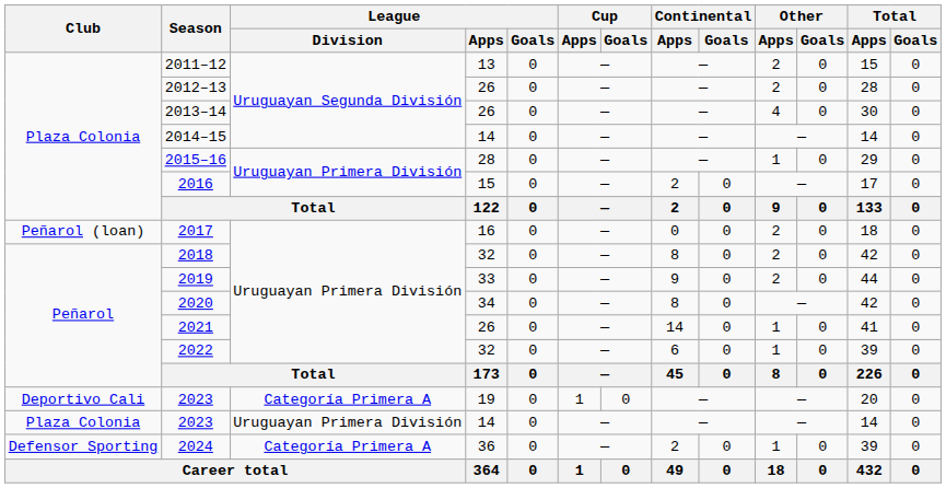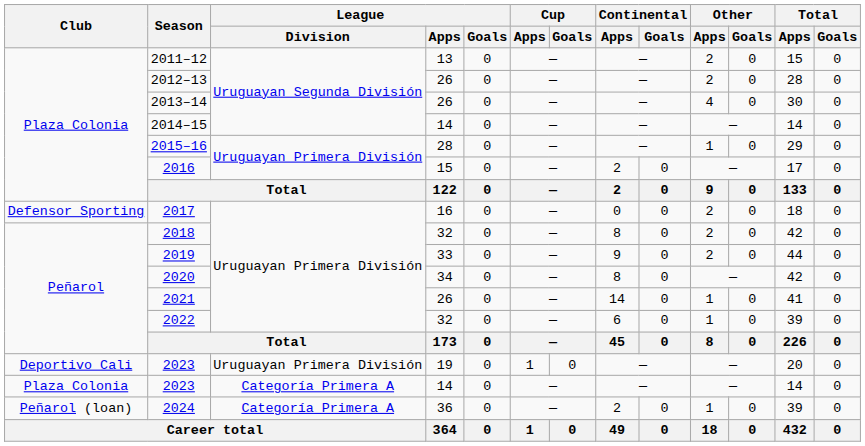 <table class="wikitable" Style="text-align: center">
 <tr>
 <th rowspan="2">Club</th>
 <th rowspan="2">Season</th>
 <th colspan="3">League</th>
 <th colspan="2">Cup</th>
 <th colspan="2">Continental</th>
 <th colspan="2">Other</th>
 <th colspan="2">Total</th>
 </tr>
 <tr>
 <th>Division</th>
 <th>Apps</th>
 <th>Goals</th>
 <th>Apps</th>
 <th>Goals</th>
 <th>Apps</th>
 <th>Goals</th>
 <th>Apps</th>
 <th>Goals</th>
 <th>Apps</th>
 <th>Goals</th>
 </tr>
 <tr>
 <td rowspan="7"><a href='#'>Plaza Colonia</a></td>
 <td>2011–12</td>
 <td rowspan="4"><a href='#'>Uruguayan Segunda División</a></td>
 <td>13</td>
 <td>0</td>
 <td colspan="2">—</td>
 <td colspan="2">—</td>
 <td>2</td>
 <td>0</td>
 <td>15</td>
 <td>0</td>
 </tr>
 <tr>
 <td>2012–13</td>
 <td>26</td>
 <td>0</td>
 <td colspan="2">—</td>
 <td colspan="2">—</td>
 <td>2</td>
 <td>0</td>
 <td>28</td>
 <td>0</td>
 </tr>
 <tr>
 <td>2013–14</td>
 <td>26</td>
 <td>0</td>
 <td colspan="2">—</td>
 <td colspan="2">—</td>
 <td>4</td>
 <td>0</td>
 <td>30</td>
 <td>0</td>
 </tr>
 <tr>
 <td>2014–15</td>
 <td>14</td>
 <td>0</td>
 <td colspan="2">—</td>
 <td colspan="2">—</td>
 <td colspan="2">—</td>
 <td>14</td>
 <td>0</td>
 </tr>
 <tr>
 <td><a href='#'>2015–16</a></td>
 <td rowspan="2"><a href='#'>Uruguayan Primera División</a></td>
 <td>28</td>
 <td>0</td>
 <td colspan="2">—</td>
 <td colspan="2">—</td>
 <td>1</td>
 <td>0</td>
 <td>29</td>
 <td>0</td>
 </tr>
 <tr>
 <td><a href='#'>2016</a></td>
 <td>15</td>
 <td>0</td>
 <td colspan="2">—</td>
 <td>2</td>
 <td>0</td>
 <td colspan="2">—</td>
 <td>17</td>
 <td>0</td>
 </tr>
 <tr>
 <th colspan="2">Total</th>
 <th>122</th>
 <th>0</th>
 <th colspan="2">—</th>
 <th>2</th>
 <th>0</th>
 <th>9</th>
 <th>0</th>
 <th>133</th>
 <th>0</th>
 </tr>
 <tr>
-<td><a href='#'>Peñarol</a> (loan)</td>
+<td><a href='#'>Defensor Sporting</a></td>
 <td><a href='#'>2017</a></td>
 <td rowspan="6">Uruguayan Primera División</td>
 <td>16</td>
 <td>0</td>
 <td colspan="2">—</td>
 <td>0</td>
 <td>0</td>
 <td>2</td>
 <td>0</td>
 <td>18</td>
 <td>0</td>
 </tr>
 <tr>
 <td rowspan="6"><a href='#'>Peñarol</a></td>
 <td><a href='#'>2018</a></td>
 <td>32</td>
 <td>0</td>
 <td colspan="2">—</td>
 <td>8</td>
 <td>0</td>
 <td>2</td>
 <td>0</td>
 <td>42</td>
 <td>0</td>
 </tr>
 <tr>
 <td><a href='#'>2019</a></td>
 <td>33</td>
 <td>0</td>
 <td colspan="2">—</td>
 <td>9</td>
 <td>0</td>
 <td>2</td>
 <td>0</td>
 <td>44</td>
 <td>0</td>
 </tr>
 <tr>
 <td><a href='#'>2020</a></td>
 <td>34</td>
 <td>0</td>
 <td colspan="2">—</td>
 <td>8</td>
 <td>0</td>
 <td colspan="2">—</td>
 <td>42</td>
 <td>0</td>
 </tr>
 <tr>
 <td><a href='#'>2021</a></td>
 <td>26</td>
 <td>0</td>
 <td colspan="2">—</td>
 <td>14</td>
 <td>0</td>
 <td>1</td>
 <td>0</td>
 <td>41</td>
 <td>0</td>
 </tr>
 <tr>
 <td><a href='#'>2022</a></td>
 <td>32</td>
 <td>0</td>
 <td colspan="2">—</td>
 <td>6</td>
 <td>0</td>
 <td>1</td>
 <td>0</td>
 <td>39</td>
 <td>0</td>
 </tr>
 <tr>
 <th colspan="2">Total</th>
 <th>173</th>
 <th>0</th>
 <th colspan="2">—</th>
 <th>45</th>
 <th>0</th>
 <th>8</th>
 <th>0</th>
 <th>226</th>
 <th>0</th>
 </tr>
 <tr>
 <td><a href='#'>Deportivo Cali</a></td>
 <td><a href='#'>2023</a></td>
-<td><a href='#'>Categoría Primera A</a></td>
+<td>Uruguayan Primera División</td>
 <td>19</td>
 <td>0</td>
 <td>1</td>
 <td>0</td>
 <td colspan="2">—</td>
 <td colspan="2">—</td>
 <td>20</td>
 <td>0</td>
 </tr>
 <tr>
 <td><a href='#'>Plaza Colonia</a></td>
 <td><a href='#'>2023</a></td>
-<td>Uruguayan Primera División</td>
+<td><a href='#'>Categoría Primera A</a></td>
 <td>14</td>
 <td>0</td>
 <td colspan="2">—</td>
 <td colspan="2">—</td>
 <td colspan="2">—</td>
 <td>14</td>
 <td>0</td>
 </tr>
 <tr>
-<td><a href='#'>Defensor Sporting</a></td>
+<td><a href='#'>Peñarol</a> (loan)</td>
 <td><a href='#'>2024</a></td>
 <td><a href='#'>Categoría Primera A</a></td>
 <td>36</td>
 <td>0</td>
 <td colspan="2">—</td>
 <td>2</td>
 <td>0</td>
 <td>1</td>
 <td>0</td>
 <td>39</td>
 <td>0</td>
 </tr>
 <tr>
 <th colspan="3">Career total</th>
 <th>364</th>
 <th>0</th>
 <th>1</th>
 <th>0</th>
 <th>49</th>
 <th>0</th>
 <th>18</th>
 <th>0</th>
 <th>432</th>
 <th>0</th>
 </tr>
 </table>
